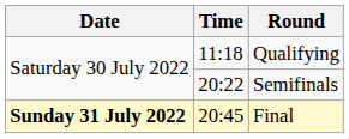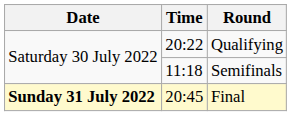 <table class="wikitable">
 <tr>
 <th>Date</th>
 <th>Time</th>
 <th>Round</th>
 </tr>
 <tr>
 <td rowspan=2>Saturday 30 July 2022</td>
-<td>11:18</td>
+<td>20:22</td>
 <td>Qualifying</td>
 </tr>
 <tr>
-<td>20:22</td>
+<td>11:18</td>
 <td>Semifinals</td>
 </tr>
 <tr>
 <td style=background:lemonchiffon><strong>Sunday 31 July 2022</strong></td>
 <td style=background:lemonchiffon>20:45</td>
 <td style=background:lemonchiffon>Final</td>
 </tr>
 </table>
